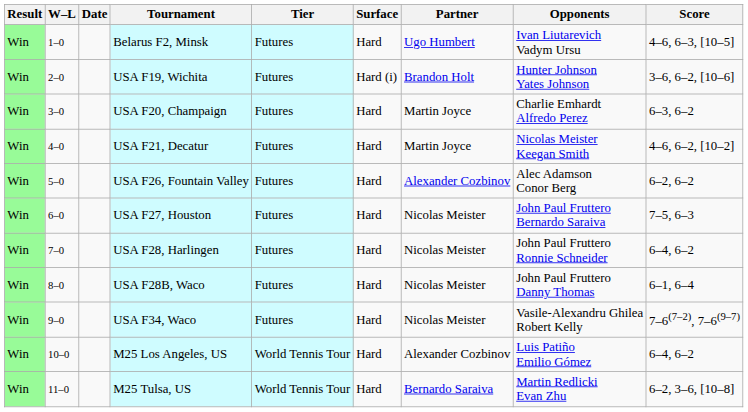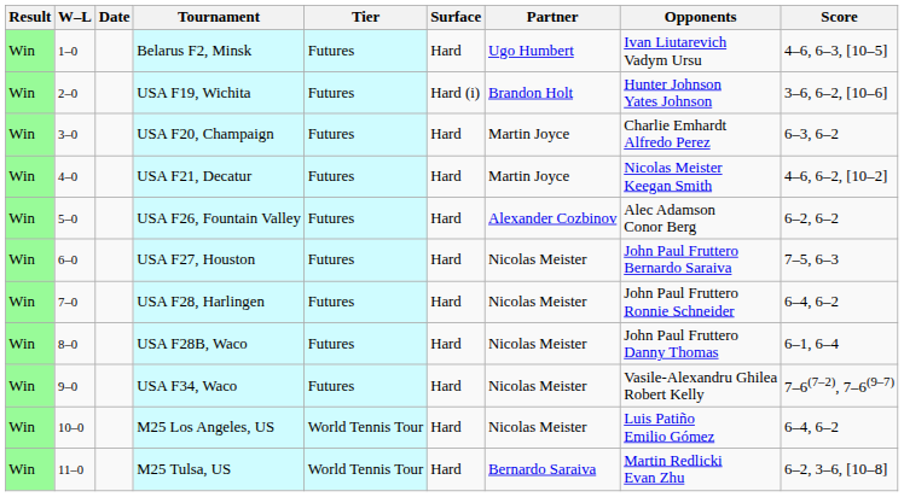 <table class="sortable wikitable">
 <tr>
 <th>Result</th>
 <th class="unsortable">W–L</th>
 <th>Date</th>
 <th>Tournament</th>
 <th>Tier</th>
 <th>Surface</th>
 <th>Partner</th>
 <th>Opponents</th>
 <th class="unsortable">Score</th>
 </tr>
 <tr>
 <td bgcolor=98FB98>Win</td>
 <td><small>1–0</small></td>
 <td></td>
 <td style="background:#cffcff;">Belarus F2, Minsk</td>
 <td style="background:#cffcff;">Futures</td>
 <td>Hard</td>
 <td> <a href='#'>Ugo Humbert</a></td>
 <td> <a href='#'>Ivan Liutarevich</a><br> Vadym Ursu</td>
 <td>4–6, 6–3, [10–5]</td>
 </tr>
 <tr>
 <td bgcolor=98FB98>Win</td>
 <td><small>2–0</small></td>
 <td></td>
 <td style="background:#cffcff;">USA F19, Wichita</td>
 <td style="background:#cffcff;">Futures</td>
 <td>Hard (i)</td>
 <td> <a href='#'>Brandon Holt</a></td>
 <td> <a href='#'>Hunter Johnson</a> <br>  <a href='#'>Yates Johnson</a></td>
 <td>3–6, 6–2, [10–6]</td>
 </tr>
 <tr>
 <td bgcolor=98FB98>Win</td>
 <td><small>3–0</small></td>
 <td></td>
 <td style="background:#cffcff;">USA F20, Champaign</td>
 <td style="background:#cffcff;">Futures</td>
 <td>Hard</td>
 <td> Martin Joyce</td>
 <td> Charlie Emhardt<br> <a href='#'>Alfredo Perez</a></td>
 <td>6–3, 6–2</td>
 </tr>
 <tr>
 <td bgcolor=98FB98>Win</td>
 <td><small>4–0</small></td>
 <td></td>
 <td style="background:#cffcff;">USA F21, Decatur</td>
 <td style="background:#cffcff;">Futures</td>
 <td>Hard</td>
 <td> Martin Joyce</td>
 <td> <a href='#'>Nicolas Meister</a><br> <a href='#'>Keegan Smith</a></td>
 <td>4–6, 6–2, [10–2]</td>
 </tr>
 <tr>
 <td bgcolor=98FB98>Win</td>
 <td><small>5–0</small></td>
 <td></td>
 <td style="background:#cffcff;">USA F26, Fountain Valley</td>
 <td style="background:#cffcff;">Futures</td>
 <td>Hard</td>
 <td> <a href='#'>Alexander Cozbinov</a></td>
 <td> Alec Adamson<br> Conor Berg</td>
 <td>6–2, 6–2</td>
 </tr>
 <tr>
 <td bgcolor=98FB98>Win</td>
 <td><small>6–0</small></td>
 <td></td>
 <td style="background:#cffcff;">USA F27, Houston</td>
 <td style="background:#cffcff;">Futures</td>
 <td>Hard</td>
 <td> Nicolas Meister</td>
 <td> <a href='#'>John Paul Fruttero</a><br> <a href='#'>Bernardo Saraiva</a></td>
 <td>7–5, 6–3</td>
 </tr>
 <tr>
 <td bgcolor=98FB98>Win</td>
 <td><small>7–0</small></td>
 <td></td>
 <td style="background:#cffcff;">USA F28, Harlingen</td>
 <td style="background:#cffcff;">Futures</td>
 <td>Hard</td>
 <td> Nicolas Meister</td>
 <td> John Paul Fruttero<br> <a href='#'>Ronnie Schneider</a></td>
 <td>6–4, 6–2</td>
 </tr>
 <tr>
 <td bgcolor=98FB98>Win</td>
 <td><small>8–0</small></td>
 <td></td>
 <td style="background:#cffcff;">USA F28B, Waco</td>
 <td style="background:#cffcff;">Futures</td>
 <td>Hard</td>
 <td> Nicolas Meister</td>
 <td> John Paul Fruttero<br> <a href='#'>Danny Thomas</a></td>
 <td>6–1, 6–4</td>
 </tr>
 <tr>
 <td bgcolor=98FB98>Win</td>
 <td><small>9–0</small></td>
 <td></td>
 <td style="background:#cffcff;">USA F34, Waco</td>
 <td style="background:#cffcff;">Futures</td>
 <td>Hard</td>
 <td> Nicolas Meister</td>
 <td> Vasile-Alexandru Ghilea<br> Robert Kelly</td>
 <td>7–6<sup>(7–2)</sup>, 7–6<sup>(9–7)</sup></td>
 </tr>
 <tr>
 <td bgcolor=98FB98>Win</td>
 <td><small>10–0</small></td>
 <td></td>
 <td style="background:#cffcff;">M25 Los Angeles, US</td>
 <td style="background:#cffcff;">World Tennis Tour</td>
 <td>Hard</td>
-<td> Alexander Cozbinov</td>
+<td> Nicolas Meister</td>
 <td> <a href='#'>Luis Patiño</a><br> <a href='#'>Emilio Gómez</a></td>
 <td>6–4, 6–2</td>
 </tr>
 <tr>
 <td bgcolor=98FB98>Win</td>
 <td><small>11–0</small></td>
 <td></td>
 <td style="background:#cffcff;">M25 Tulsa, US</td>
 <td style="background:#cffcff;">World Tennis Tour</td>
 <td>Hard</td>
 <td> <a href='#'>Bernardo Saraiva</a></td>
 <td> <a href='#'>Martin Redlicki</a><br> <a href='#'>Evan Zhu</a></td>
 <td>6–2, 3–6, [10–8]</td>
 </tr>
 </table>
